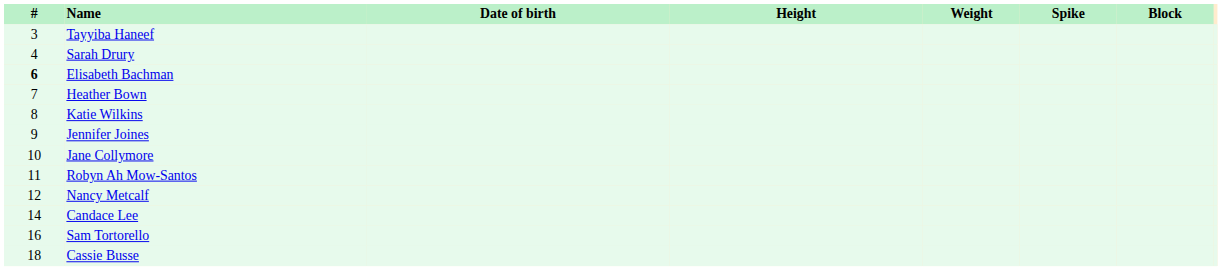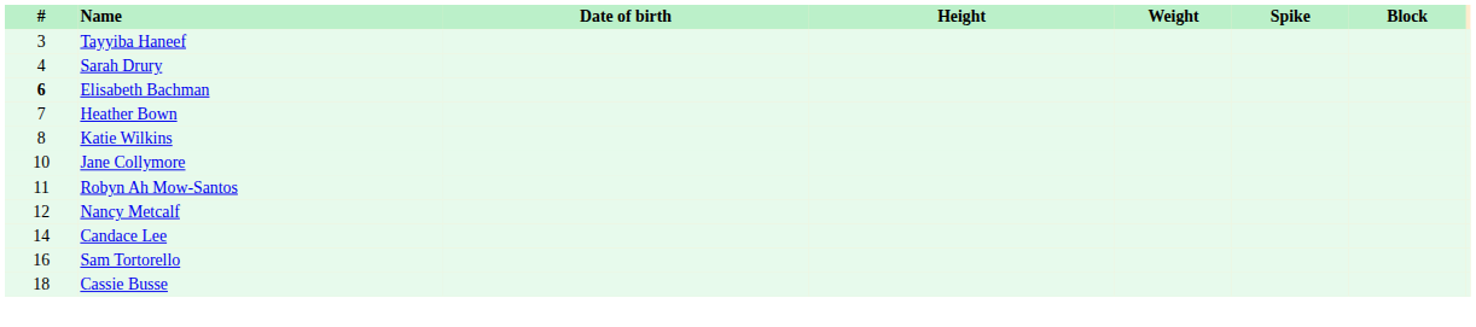 <table border=0 cellpadding=2 cellspacing=0  |- bgcolor=#FFECCE style="text-align:center; font-size:90%;" width=100%>
 <tr bgcolor=#BBF0C9>
 <th width=5%>#</th>
 <th width=25% align=left>Name</th>
 <th width=25%>Date of birth</th>
 <th width=21%>Height</th>
 <th width=8%>Weight</th>
 <th width=8%>Spike</th>
 <th width=8%>Block</th>
 </tr>
 <tr bgcolor=#E7FAEC>
 <td>3</td>
 <td align=left><a href='#'>Tayyiba Haneef</a></td>
 <td></td>
 <td></td>
 <td></td>
 <td></td>
 <td></td>
 <td></td>
 </tr>
 <tr bgcolor=#E7FAEC>
 <td>4</td>
 <td align=left><a href='#'>Sarah Drury</a></td>
 <td></td>
 <td></td>
 <td></td>
 <td></td>
 <td></td>
 <td></td>
 </tr>
 <tr bgcolor=#E7FAEC>
 <td><strong>6</strong></td>
 <td align=left><a href='#'>Elisabeth Bachman</a></td>
 <td></td>
 <td></td>
 <td></td>
 <td></td>
 <td></td>
 <td></td>
 </tr>
 <tr bgcolor=#E7FAEC>
 <td>7</td>
 <td align=left><a href='#'>Heather Bown</a></td>
 <td></td>
 <td></td>
 <td></td>
 <td></td>
 <td></td>
 <td></td>
 </tr>
 <tr bgcolor=#E7FAEC>
 <td>8</td>
 <td align=left><a href='#'>Katie Wilkins</a></td>
-<td></td>
-<td></td>
-<td></td>
-<td></td>
-<td></td>
-<td></td>
-</tr>
-<tr bgcolor=#E7FAEC>
-<td>9</td>
-<td align=left><a href='#'>Jennifer Joines</a></td>
 <td></td>
 <td></td>
 <td></td>
 <td></td>
 <td></td>
 <td></td>
 </tr>
 <tr bgcolor=#E7FAEC>
 <td>10</td>
 <td align=left><a href='#'>Jane Collymore</a></td>
 <td></td>
 <td></td>
 <td></td>
 <td></td>
 <td></td>
 <td></td>
 </tr>
 <tr bgcolor=#E7FAEC>
 <td>11</td>
 <td align=left><a href='#'>Robyn Ah Mow-Santos</a></td>
 <td></td>
 <td></td>
 <td></td>
 <td></td>
 <td></td>
 <td></td>
 </tr>
 <tr bgcolor=#E7FAEC>
 <td>12</td>
 <td align=left><a href='#'>Nancy Metcalf</a></td>
 <td></td>
 <td></td>
 <td></td>
 <td></td>
 <td></td>
 <td></td>
 </tr>
 <tr bgcolor=#E7FAEC>
 <td>14</td>
 <td align=left><a href='#'>Candace Lee</a></td>
 <td></td>
 <td></td>
 <td></td>
 <td></td>
 <td></td>
 <td></td>
 </tr>
 <tr bgcolor=#E7FAEC>
 <td>16</td>
 <td align=left><a href='#'>Sam Tortorello</a></td>
 <td></td>
 <td></td>
 <td></td>
 <td></td>
 <td></td>
 <td></td>
 </tr>
 <tr bgcolor=#E7FAEC>
 <td>18</td>
 <td align=left><a href='#'>Cassie Busse</a></td>
 <td></td>
 <td></td>
 <td></td>
 <td></td>
 <td></td>
 <td></td>
 </tr>
 </table>
